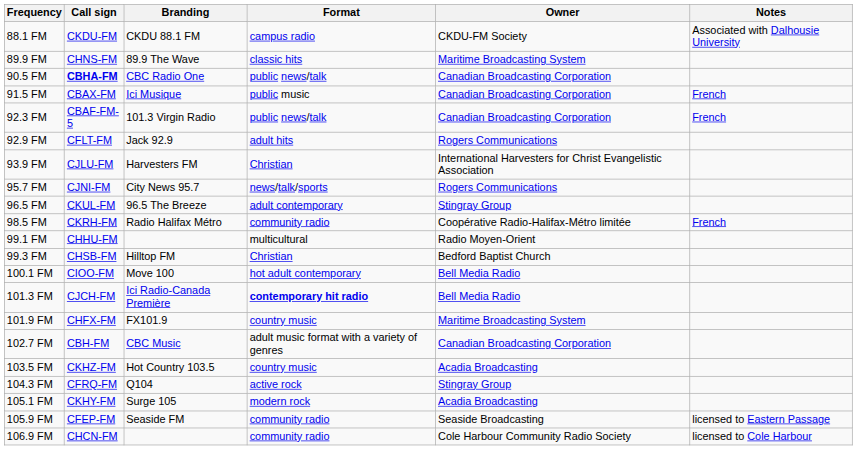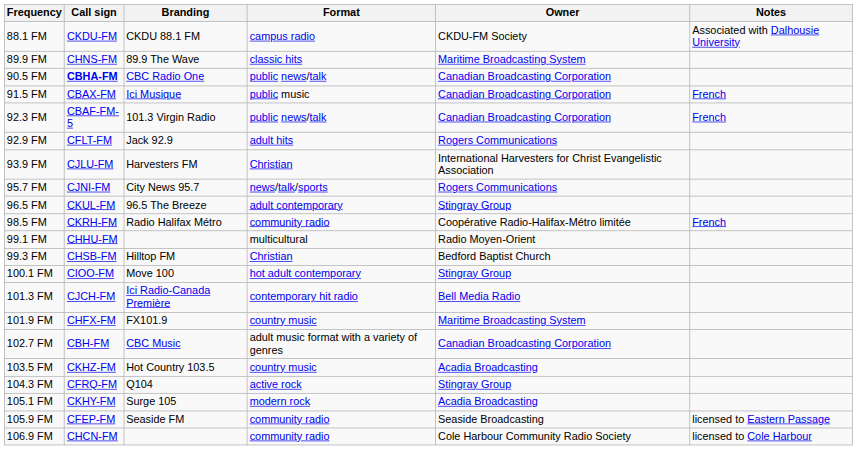 <table class="wikitable sortable">
 <tr>
 <th>Frequency</th>
 <th>Call sign</th>
 <th>Branding</th>
 <th>Format</th>
 <th>Owner</th>
 <th>Notes</th>
 </tr>
 <tr>
 <td>88.1 FM</td>
 <td><a href='#'>CKDU-FM</a></td>
 <td>CKDU 88.1 FM</td>
 <td><a href='#'>campus radio</a></td>
 <td>CKDU-FM Society</td>
 <td>Associated with <a href='#'>Dalhousie University</a></td>
 </tr>
 <tr>
 <td>89.9 FM</td>
 <td><a href='#'>CHNS-FM</a></td>
 <td>89.9 The Wave</td>
 <td><a href='#'>classic hits</a></td>
 <td><a href='#'>Maritime Broadcasting System</a></td>
 <td></td>
 </tr>
 <tr>
 <td>90.5 FM</td>
 <td><strong><a href='#'>CBHA-FM</a></strong></td>
 <td><a href='#'>CBC Radio One</a></td>
 <td><a href='#'>public</a> <a href='#'>news</a>/<a href='#'>talk</a></td>
 <td><a href='#'>Canadian Broadcasting Corporation</a></td>
 <td></td>
 </tr>
 <tr>
 <td>91.5 FM</td>
 <td><a href='#'>CBAX-FM</a></td>
 <td><a href='#'>Ici Musique</a></td>
 <td><a href='#'>public</a> music</td>
 <td><a href='#'>Canadian Broadcasting Corporation</a></td>
 <td><a href='#'>French</a></td>
 </tr>
 <tr>
 <td>92.3 FM</td>
 <td><a href='#'>CBAF-FM-5</a></td>
 <td>101.3 Virgin Radio</td>
 <td><a href='#'>public</a> <a href='#'>news</a>/<a href='#'>talk</a></td>
 <td><a href='#'>Canadian Broadcasting Corporation</a></td>
 <td><a href='#'>French</a></td>
 </tr>
 <tr>
 <td>92.9 FM</td>
 <td><a href='#'>CFLT-FM</a></td>
 <td>Jack 92.9</td>
 <td><a href='#'>adult hits</a></td>
 <td><a href='#'>Rogers Communications</a></td>
 <td></td>
 </tr>
 <tr>
 <td>93.9 FM</td>
 <td><a href='#'>CJLU-FM</a></td>
 <td>Harvesters FM</td>
 <td><a href='#'>Christian</a></td>
 <td>International Harvesters for Christ Evangelistic Association</td>
 <td></td>
 </tr>
 <tr>
 <td>95.7 FM</td>
 <td><a href='#'>CJNI-FM</a></td>
 <td>City News 95.7</td>
 <td><a href='#'>news</a>/<a href='#'>talk</a>/<a href='#'>sports</a></td>
 <td><a href='#'>Rogers Communications</a></td>
 <td></td>
 </tr>
 <tr>
 <td>96.5 FM</td>
 <td><a href='#'>CKUL-FM</a></td>
 <td>96.5 The Breeze</td>
 <td><a href='#'>adult contemporary</a></td>
 <td><a href='#'>Stingray Group</a></td>
 <td></td>
 </tr>
 <tr>
 <td>98.5 FM</td>
 <td><a href='#'>CKRH-FM</a></td>
 <td>Radio Halifax Métro</td>
 <td><a href='#'>community radio</a></td>
 <td>Coopérative Radio-Halifax-Métro limitée</td>
 <td><a href='#'>French</a></td>
 </tr>
 <tr>
 <td>99.1 FM</td>
 <td><a href='#'>CHHU-FM</a></td>
 <td></td>
 <td>multicultural</td>
 <td>Radio Moyen-Orient</td>
 <td></td>
 </tr>
 <tr>
 <td>99.3 FM</td>
 <td><a href='#'>CHSB-FM</a></td>
 <td>Hilltop FM</td>
 <td><a href='#'>Christian</a></td>
 <td>Bedford Baptist Church</td>
 <td></td>
 </tr>
 <tr>
 <td>100.1 FM</td>
 <td><a href='#'>CIOO-FM</a></td>
 <td>Move 100</td>
 <td><a href='#'>hot adult contemporary</a></td>
-<td><a href='#'>Bell Media Radio</a></td>
+<td><a href='#'>Stingray Group</a></td>
 <td></td>
 </tr>
 <tr>
 <td>101.3 FM</td>
 <td><a href='#'>CJCH-FM</a></td>
 <td><a href='#'>Ici Radio-Canada Première</a></td>
-<td><strong><a href='#'>contemporary hit radio</a></strong></td>
+<td><a href='#'>contemporary hit radio</a></td>
 <td><a href='#'>Bell Media Radio</a></td>
 <td></td>
 </tr>
 <tr>
 <td>101.9 FM</td>
 <td><a href='#'>CHFX-FM</a></td>
 <td>FX101.9</td>
 <td><a href='#'>country music</a></td>
 <td><a href='#'>Maritime Broadcasting System</a></td>
 <td></td>
 </tr>
 <tr>
 <td>102.7 FM</td>
 <td><a href='#'>CBH-FM</a></td>
 <td><a href='#'>CBC Music</a></td>
 <td>adult music format with a variety of genres</td>
 <td><a href='#'>Canadian Broadcasting Corporation</a></td>
 <td></td>
 </tr>
 <tr>
 <td>103.5 FM</td>
 <td><a href='#'>CKHZ-FM</a></td>
 <td>Hot Country 103.5</td>
 <td><a href='#'>country music</a></td>
 <td><a href='#'>Acadia Broadcasting</a></td>
 <td></td>
 </tr>
 <tr>
 <td>104.3 FM</td>
 <td><a href='#'>CFRQ-FM</a></td>
 <td>Q104</td>
 <td><a href='#'>active rock</a></td>
 <td><a href='#'>Stingray Group</a></td>
 <td></td>
 </tr>
 <tr>
 <td>105.1 FM</td>
 <td><a href='#'>CKHY-FM</a></td>
 <td>Surge 105</td>
 <td><a href='#'>modern rock</a></td>
 <td><a href='#'>Acadia Broadcasting</a></td>
 <td></td>
 </tr>
 <tr>
 <td>105.9 FM</td>
 <td><a href='#'>CFEP-FM</a></td>
 <td>Seaside FM</td>
 <td><a href='#'>community radio</a></td>
 <td>Seaside Broadcasting</td>
 <td>licensed to <a href='#'>Eastern Passage</a></td>
 </tr>
 <tr>
 <td>106.9 FM</td>
 <td><a href='#'>CHCN-FM</a></td>
 <td></td>
 <td><a href='#'>community radio</a></td>
 <td>Cole Harbour Community Radio Society</td>
 <td>licensed to <a href='#'>Cole Harbour</a></td>
 </tr>
 </table>
